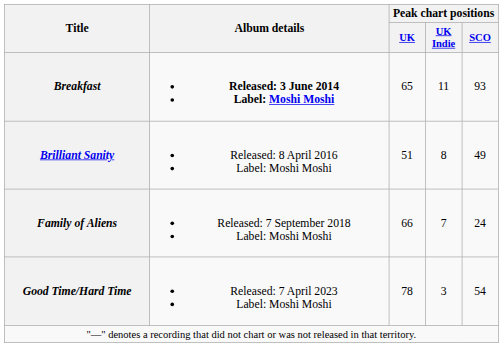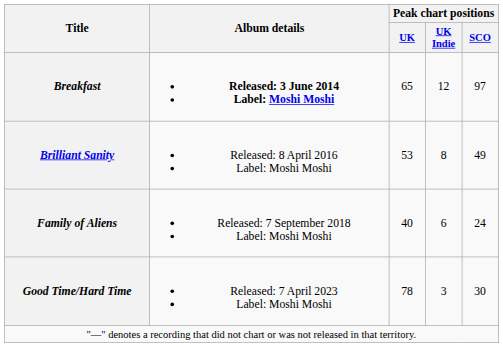 <table class="wikitable plainrowheaders" style="text-align:center;">
 <tr>
 <th scope="col" rowspan="2" style="width:12em;">Title</th>
 <th scope="col" rowspan="2" style="width:20em;">Album details</th>
 <th scope="col" colspan="3">Peak chart positions</th>
 </tr>
 <tr>
 <th scope="col" style="width:3em;font-size:90%;"><a href='#'>UK</a><br></th>
 <th scope="col" style="width:3em;font-size:90%;"><a href='#'>UK<br>Indie</a><br></th>
 <th scope="col" style="width:3em;font-size:90%;"><a href='#'>SCO</a><br></th>
 </tr>
 <tr>
 <th scope="row"><em>Breakfast</em></th>
 <td><strong><br><ul><li>Released: 3 June 2014</li><li>Label: <a href='#'>Moshi Moshi</a></li></ul></strong></td>
 <td>65</td>
-<td>11</td>
-<td>93</td>
+<td>12</td>
+<td>97</td>
 </tr>
 <tr>
 <th scope="row"><em><a href='#'>Brilliant Sanity</a></em></th>
 <td><br><ul><li>Released: 8 April 2016</li><li>Label: Moshi Moshi</li></ul></td>
-<td>51</td>
+<td>53</td>
 <td>8</td>
 <td>49</td>
 </tr>
 <tr>
 <th scope="row"><em>Family of Aliens</em></th>
 <td><br><ul><li>Released: 7 September 2018</li><li>Label: Moshi Moshi</li></ul></td>
-<td>66</td>
-<td>7</td>
+<td>40</td>
+<td>6</td>
 <td>24</td>
 </tr>
 <tr>
 <th scope="row"><em>Good Time/Hard Time</em></th>
 <td><br><ul><li>Released: 7 April 2023</li><li>Label: Moshi Moshi</li></ul></td>
 <td>78</td>
 <td>3</td>
-<td>54</td>
+<td>30</td>
 </tr>
 <tr>
 <td colspan="12" style="font-size:90%">"—" denotes a recording that did not chart or was not released in that territory.</td>
 </tr>
 </table>
